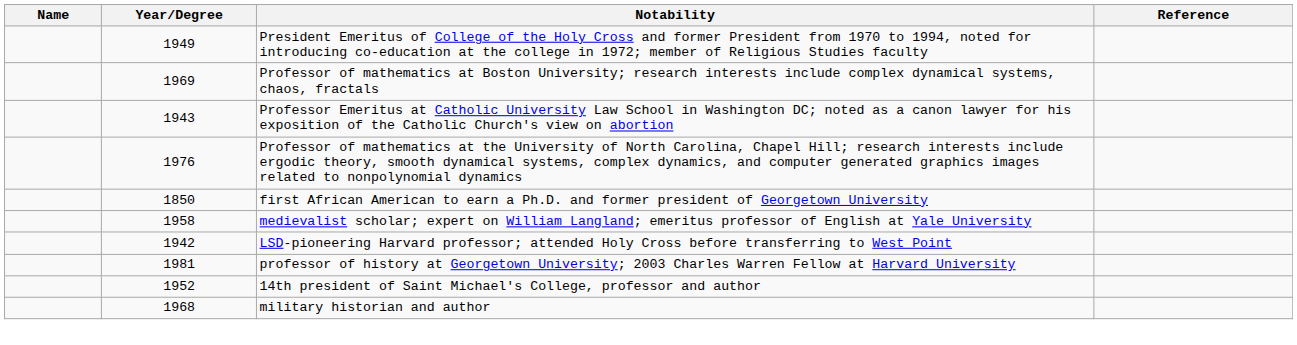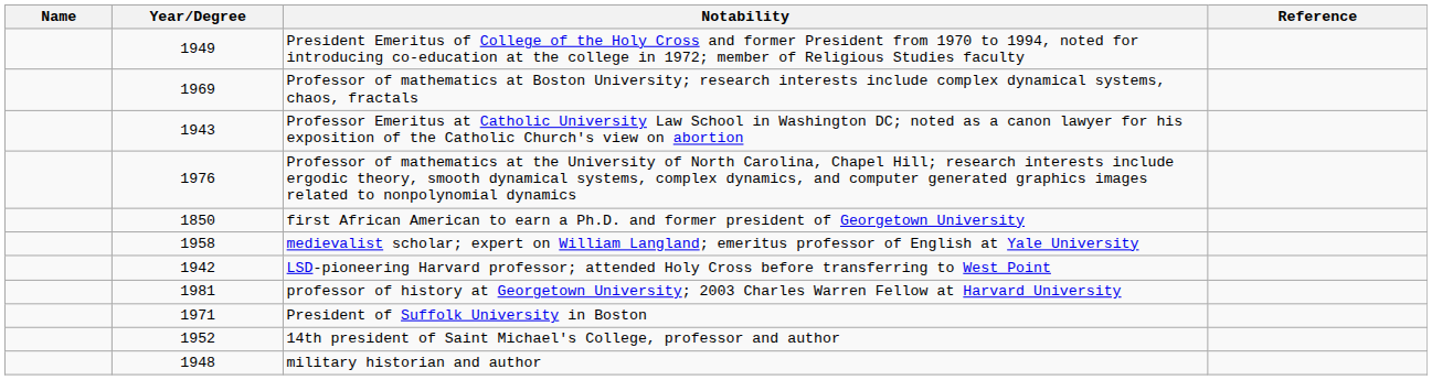 <table class="wikitable sortable" style="width:100%">
 <tr>
 <th style="width:*;">Name</th>
 <th style="width:12%;">Year/Degree</th>
 <th style="width:65%;" class="unsortable">Notability</th>
 <th style="width:*;" class="unsortable">Reference</th>
 </tr>
 <tr>
 <td></td>
 <td style="text-align:center;">1949</td>
 <td>President Emeritus of <a href='#'>College of the Holy Cross</a> and former President from 1970 to 1994, noted for introducing co-education at the college in 1972; member of Religious Studies faculty</td>
 <td style="text-align:center;"></td>
 </tr>
 <tr>
 <td></td>
 <td style="text-align:center;">1969</td>
 <td>Professor of mathematics at Boston University; research interests include complex dynamical systems, chaos, fractals</td>
 <td style="text-align:center;"></td>
 </tr>
 <tr>
 <td></td>
 <td style="text-align:center;">1943</td>
 <td>Professor Emeritus at <a href='#'>Catholic University</a> Law School in Washington DC; noted as a canon lawyer for his exposition of the Catholic Church's view on <a href='#'>abortion</a></td>
 <td style="text-align:center;"></td>
 </tr>
 <tr>
 <td></td>
 <td style="text-align:center;">1976</td>
 <td>Professor of mathematics at the University of North Carolina, Chapel Hill; research interests include ergodic theory, smooth dynamical systems, complex dynamics, and computer generated graphics images related to nonpolynomial dynamics</td>
 <td style="text-align:center;"></td>
 </tr>
 <tr>
 <td></td>
 <td style="text-align:center;">1850</td>
 <td>first African American to earn a Ph.D. and former president of <a href='#'>Georgetown University</a></td>
 <td style="text-align:center;"></td>
 </tr>
 <tr>
 <td></td>
 <td style="text-align:center;">1958</td>
 <td><a href='#'>medievalist</a> scholar; expert on <a href='#'>William Langland</a>; emeritus professor of English at <a href='#'>Yale University</a></td>
 <td style="text-align:center;"></td>
 </tr>
 <tr>
 <td></td>
 <td style="text-align:center;">1942</td>
 <td><a href='#'>LSD</a>-pioneering Harvard professor; attended Holy Cross before transferring to <a href='#'>West Point</a></td>
 <td style="text-align:center;"></td>
 </tr>
 <tr>
 <td></td>
 <td style="text-align:center;">1981</td>
 <td>professor of history at <a href='#'>Georgetown University</a>; 2003 Charles Warren Fellow at <a href='#'>Harvard University</a></td>
 <td style="text-align:center;"></td>
 </tr>
 <tr>
 <td></td>
+<td style="text-align:center;">1971</td>
+<td>President of <a href='#'>Suffolk University</a> in Boston</td>
+<td style="text-align:center;"></td>
+</tr>
+<tr>
+<td></td>
 <td style="text-align:center;">1952</td>
 <td>14th president of Saint Michael's College, professor and author</td>
 <td style="text-align:center;"></td>
 </tr>
 <tr>
 <td></td>
-<td style="text-align:center;">1968</td>
+<td style="text-align:center;">1948</td>
 <td>military historian and author</td>
 <td style="text-align:center;"></td>
 </tr>
 </table>
